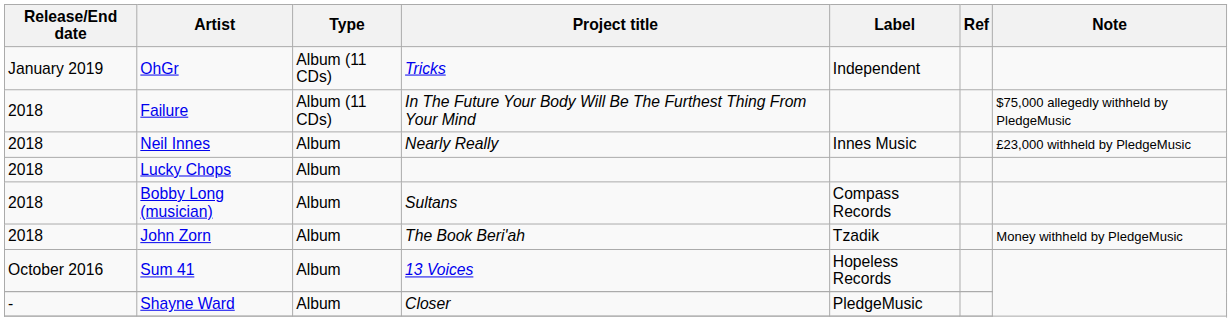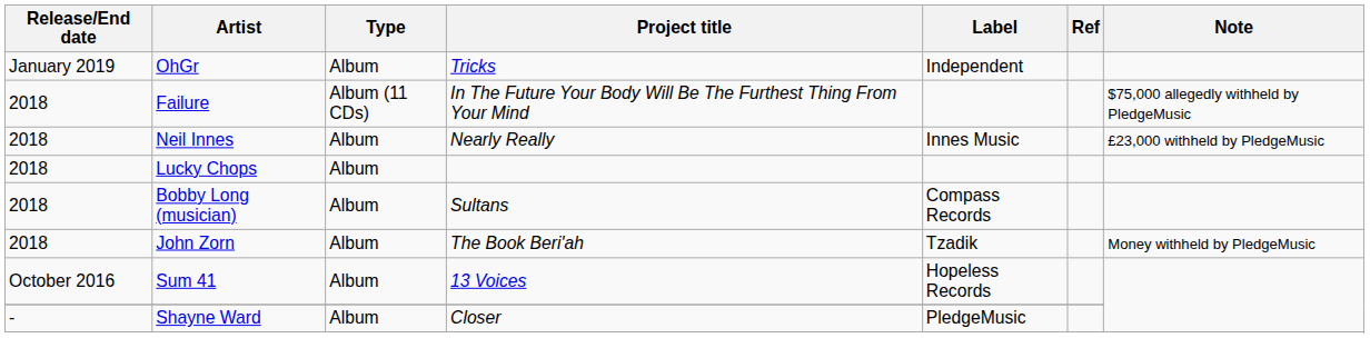 <table class="wikitable sortable">
 <tr>
 <th data-sort-type="number">Release/End date</th>
 <th>Artist</th>
 <th>Type</th>
 <th>Project title</th>
 <th>Label</th>
 <th class="unsortable">Ref</th>
 <th>Note</th>
 </tr>
 <tr>
 <td data-sort-value="201901">January 2019</td>
 <td><a href='#'>OhGr</a></td>
-<td>Album (11 CDs)</td>
+<td>Album</td>
 <td><em><a href='#'>Tricks</a></em></td>
 <td>Independent</td>
 <td></td>
 <td></td>
 </tr>
 <tr>
 <td>2018</td>
 <td><a href='#'>Failure</a></td>
 <td>Album (11 CDs)</td>
 <td><em>In The Future Your Body Will Be The Furthest Thing From Your Mind</em></td>
 <td></td>
 <td></td>
 <td><small>$75,000 allegedly withheld by PledgeMusic</small></td>
 </tr>
 <tr>
 <td data-sort-value="201800">2018</td>
 <td><a href='#'>Neil Innes</a></td>
 <td>Album</td>
 <td><em>Nearly Really</em></td>
 <td>Innes Music</td>
 <td></td>
 <td><small>£23,000 withheld by PledgeMusic</small></td>
 </tr>
 <tr>
 <td data-sort-value="201800">2018</td>
 <td><a href='#'>Lucky Chops</a></td>
 <td>Album</td>
 <td></td>
 <td></td>
 <td></td>
 <td></td>
 </tr>
 <tr>
 <td data-sort-value="201800">2018</td>
 <td><a href='#'>Bobby Long (musician)</a></td>
 <td>Album</td>
 <td><em>Sultans</em></td>
 <td>Compass Records</td>
 <td></td>
 <td></td>
 </tr>
 <tr>
 <td data-sort-value="201800">2018</td>
 <td><a href='#'>John Zorn</a></td>
 <td>Album</td>
 <td><em>The Book Beri'ah</em></td>
 <td>Tzadik</td>
 <td></td>
 <td><small>Money withheld by PledgeMusic</small></td>
 </tr>
 <tr>
 <td data-sort-value="201610">October 2016</td>
 <td><a href='#'>Sum 41</a></td>
 <td>Album</td>
 <td><em><a href='#'>13 Voices</a></em></td>
 <td>Hopeless Records</td>
 <td></td>
 </tr>
 <tr>
 </tr>
 <tr>
 <td data-sort-value="">-</td>
 <td><a href='#'>Shayne Ward</a></td>
 <td>Album</td>
 <td><em>Closer</em></td>
 <td>PledgeMusic</td>
 <td></td>
 </tr>
 <tr>
 </tr>
 </table>
